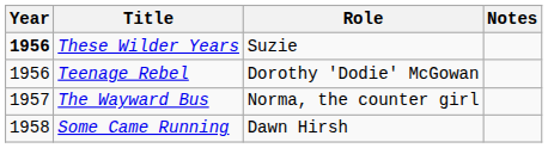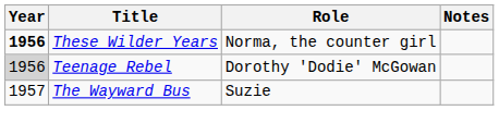 <table class="wikitable">
 <tr>
 <th>Year</th>
 <th>Title</th>
 <th>Role</th>
 <th>Notes</th>
 </tr>
 <tr>
 <td><strong>1956</strong></td>
 <td><em><a href='#'>These Wilder Years</a></em></td>
-<td>Suzie</td>
+<td>Norma, the counter girl</td>
 <td></td>
 </tr>
 <tr>
-<td>1956</td>
+<td style="background: lightgrey;">1956</td>
 <td><em><a href='#'>Teenage Rebel</a></em></td>
 <td>Dorothy 'Dodie' McGowan</td>
 <td></td>
 </tr>
 <tr>
 <td>1957</td>
 <td><em><a href='#'>The Wayward Bus</a></em></td>
-<td>Norma, the counter girl</td>
-<td></td>
-</tr>
-<tr>
-<td>1958</td>
-<td><em><a href='#'>Some Came Running</a></em></td>
-<td>Dawn Hirsh</td>
+<td>Suzie</td>
 <td></td>
 </tr>
 </table>
